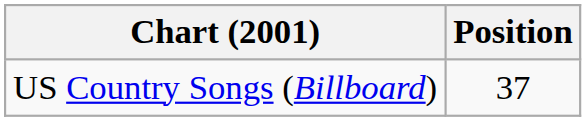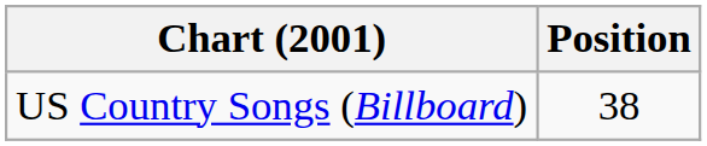 <table class="wikitable sortable">
 <tr>
 <th scope="col">Chart (2001)</th>
 <th scope="col">Position</th>
 </tr>
 <tr>
 <td>US <a href='#'>Country Songs</a> (<em><a href='#'>Billboard</a></em>)</td>
-<td align="center">37</td>
+<td align="center">38</td>
 </tr>
 </table>
